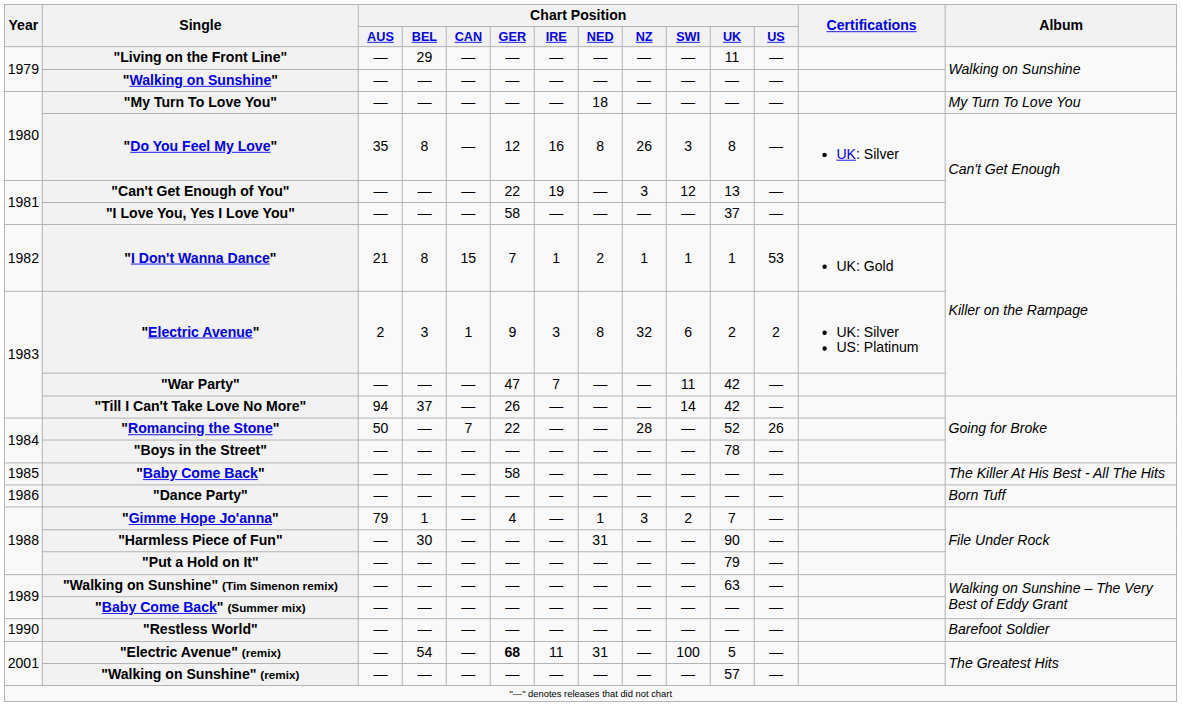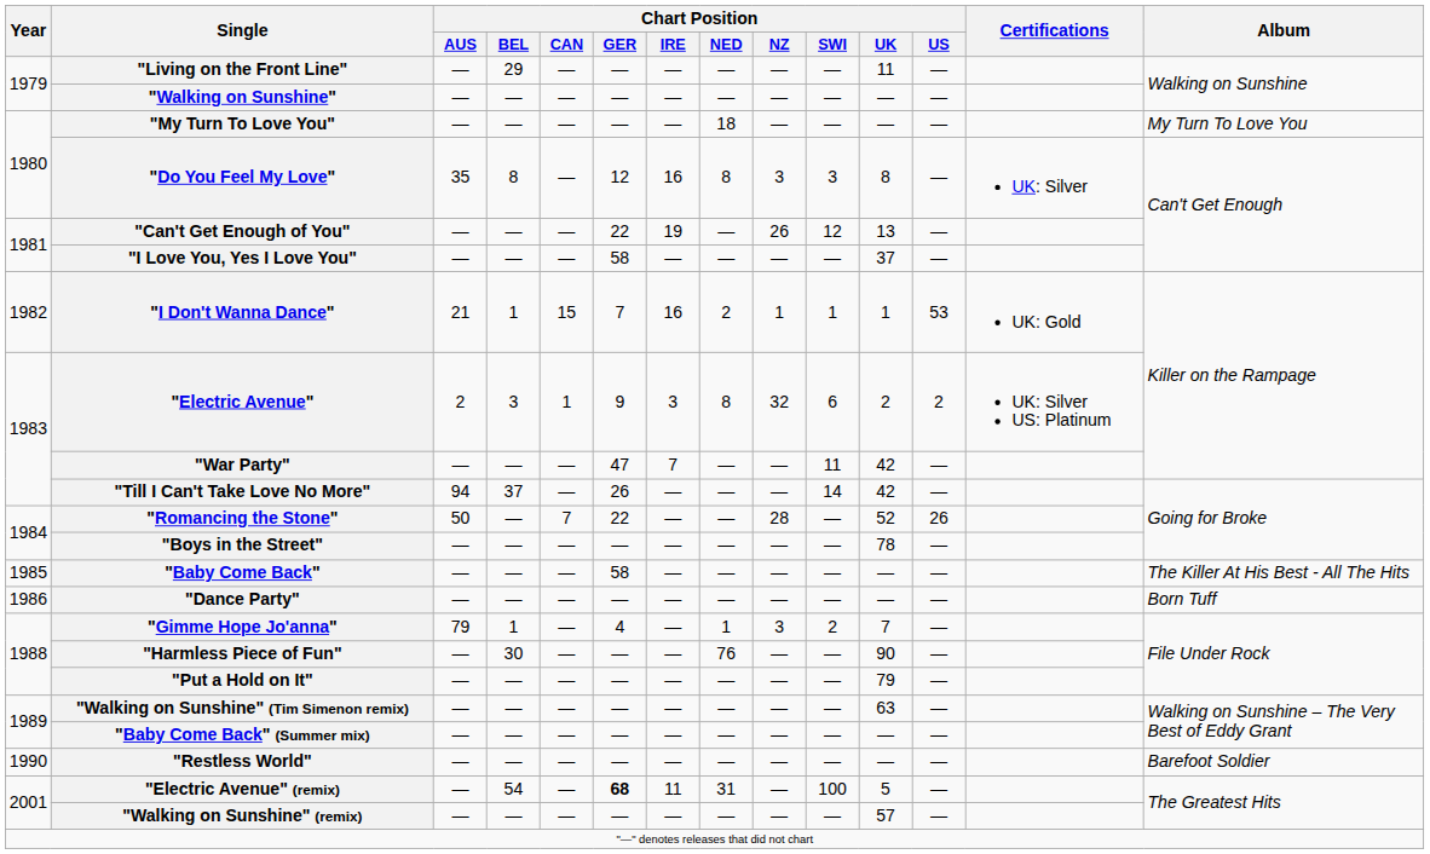 <table class="wikitable plainrowheaders" style="text-align:center;">
 <tr>
 <th rowspan="2">Year</th>
 <th rowspan="2" style="width:22em;">Single</th>
 <th colspan="10">Chart Position</th>
 <th rowspan="2" style="width:10em;"><a href='#'>Certifications</a></th>
 <th rowspan="2" style="width:16em;">Album</th>
 </tr>
 <tr>
 <th scope="col" style="width:3em;font-size:90%;"><a href='#'>AUS</a><br></th>
 <th style="width:3em;font-size:90%"><a href='#'>BEL</a><br></th>
 <th style="width:3em;font-size:90%;"><a href='#'>CAN</a><br></th>
 <th style="width:3em;font-size:90%"><a href='#'>GER</a><br></th>
 <th style="width:3em;font-size:90%"><a href='#'>IRE</a><br></th>
 <th style="width:3em;font-size:90%"><a href='#'>NED</a><br></th>
 <th style="width:3em;font-size:90%"><a href='#'>NZ</a><br></th>
 <th style="width:3em;font-size:90%"><a href='#'>SWI</a><br></th>
 <th style="width:3em;font-size:90%"><a href='#'>UK</a><br></th>
 <th style="width:3em;font-size:90%"><a href='#'>US</a><br></th>
 </tr>
 <tr>
 <td rowspan="2">1979</td>
 <th scope="row">"Living on the Front Line"</th>
 <td>—</td>
 <td>29</td>
 <td>—</td>
 <td>—</td>
 <td>—</td>
 <td>—</td>
 <td>—</td>
 <td>—</td>
 <td>11</td>
 <td>—</td>
 <td></td>
 <td style="text-align:left;" rowspan="2"><em>Walking on Sunshine</em></td>
 </tr>
 <tr>
 <th scope="row">"<a href='#'>Walking on Sunshine</a>"</th>
 <td>—</td>
 <td>—</td>
 <td>—</td>
 <td>—</td>
 <td>—</td>
 <td>—</td>
 <td>—</td>
 <td>—</td>
 <td>—</td>
 <td>—</td>
 <td></td>
 </tr>
 <tr>
 <td rowspan="2">1980</td>
 <th scope="row">"My Turn To Love You"</th>
 <td>—</td>
 <td>—</td>
 <td>—</td>
 <td>—</td>
 <td>—</td>
 <td>18</td>
 <td>—</td>
 <td>—</td>
 <td>—</td>
 <td>—</td>
 <td></td>
 <td style="text-align:left;" rowspan="1"><em>My Turn To Love You</em></td>
 </tr>
 <tr>
 <th scope="row">"<a href='#'>Do You Feel My Love</a>"</th>
 <td>35</td>
 <td>8</td>
 <td>—</td>
 <td>12</td>
 <td>16</td>
 <td>8</td>
-<td>26</td>
+<td>3</td>
 <td>3</td>
 <td>8</td>
 <td>—</td>
 <td style="text-align:left;"><br><ul><li><a href='#'>UK</a>: Silver</li></ul></td>
 <td style="text-align:left;" rowspan="3"><em>Can't Get Enough</em></td>
 </tr>
 <tr>
 <td rowspan="2">1981</td>
 <th scope="row">"Can't Get Enough of You"</th>
 <td>—</td>
 <td>—</td>
 <td>—</td>
 <td>22</td>
 <td>19</td>
 <td>—</td>
-<td>3</td>
+<td>26</td>
 <td>12</td>
 <td>13</td>
 <td>—</td>
 <td></td>
 </tr>
 <tr>
 <th scope="row">"I Love You, Yes I Love You"</th>
 <td>—</td>
 <td>—</td>
 <td>—</td>
 <td>58</td>
 <td>—</td>
 <td>—</td>
 <td>—</td>
 <td>—</td>
 <td>37</td>
 <td>—</td>
 <td></td>
 </tr>
 <tr>
 <td>1982</td>
 <th scope="row">"<a href='#'>I Don't Wanna Dance</a>"</th>
 <td>21</td>
-<td>8</td>
+<td>1</td>
 <td>15</td>
 <td>7</td>
-<td>1</td>
+<td>16</td>
 <td>2</td>
 <td>1</td>
 <td>1</td>
 <td>1</td>
 <td>53</td>
 <td style="text-align:left;"><br><ul><li>UK: Gold</li></ul></td>
 <td style="text-align:left;" rowspan="3"><em>Killer on the Rampage</em></td>
 </tr>
 <tr>
 <td rowspan="3">1983</td>
 <th scope="row">"<a href='#'>Electric Avenue</a>"</th>
 <td>2</td>
 <td>3</td>
 <td>1</td>
 <td>9</td>
 <td>3</td>
 <td>8</td>
 <td>32</td>
 <td>6</td>
 <td>2</td>
 <td>2</td>
 <td style="text-align:left;"><br><ul><li>UK: Silver</li><li>US: Platinum</li></ul></td>
 </tr>
 <tr>
 <th scope="row">"War Party"</th>
 <td>—</td>
 <td>—</td>
 <td>—</td>
 <td>47</td>
 <td>7</td>
 <td>—</td>
 <td>—</td>
 <td>11</td>
 <td>42</td>
 <td>—</td>
 <td></td>
 </tr>
 <tr>
 <th scope="row">"Till I Can't Take Love No More"</th>
 <td>94</td>
 <td>37</td>
 <td>—</td>
 <td>26</td>
 <td>—</td>
 <td>—</td>
 <td>—</td>
 <td>14</td>
 <td>42</td>
 <td>—</td>
 <td></td>
 <td style="text-align:left;" rowspan="3"><em>Going for Broke</em></td>
 </tr>
 <tr>
 <td rowspan="2">1984</td>
 <th scope="row">"<a href='#'>Romancing the Stone</a>"</th>
 <td>50</td>
 <td>—</td>
 <td>7</td>
 <td>22</td>
 <td>—</td>
 <td>—</td>
 <td>28</td>
 <td>—</td>
 <td>52</td>
 <td>26</td>
 <td></td>
 </tr>
 <tr>
 <th scope="row">"Boys in the Street"</th>
 <td>—</td>
 <td>—</td>
 <td>—</td>
 <td>—</td>
 <td>—</td>
 <td>—</td>
 <td>—</td>
 <td>—</td>
 <td>78</td>
 <td>—</td>
 <td></td>
 </tr>
 <tr>
 <td>1985</td>
 <th scope="row">"<a href='#'>Baby Come Back</a>"</th>
 <td>—</td>
 <td>—</td>
 <td>—</td>
 <td>58</td>
 <td>—</td>
 <td>—</td>
 <td>—</td>
 <td>—</td>
 <td>—</td>
 <td>—</td>
 <td></td>
 <td style="text-align:left;"><em>The Killer At His Best - All The Hits</em></td>
 </tr>
 <tr>
 <td>1986</td>
 <th scope="row">"Dance Party"</th>
 <td>—</td>
 <td>—</td>
 <td>—</td>
 <td>—</td>
 <td>—</td>
 <td>—</td>
 <td>—</td>
 <td>—</td>
 <td>—</td>
 <td>—</td>
 <td></td>
 <td style="text-align:left;"><em>Born Tuff</em></td>
 </tr>
 <tr>
 <td rowspan="3">1988</td>
 <th scope="row">"<a href='#'>Gimme Hope Jo'anna</a>"</th>
 <td>79</td>
 <td>1</td>
 <td>—</td>
 <td>4</td>
 <td>—</td>
 <td>1</td>
 <td>3</td>
 <td>2</td>
 <td>7</td>
 <td>—</td>
 <td></td>
 <td style="text-align:left;" rowspan="3"><em>File Under Rock</em></td>
 </tr>
 <tr>
 <th scope="row">"Harmless Piece of Fun"</th>
 <td>—</td>
 <td>30</td>
 <td>—</td>
 <td>—</td>
 <td>—</td>
-<td>31</td>
+<td>76</td>
 <td>—</td>
 <td>—</td>
 <td>90</td>
 <td>—</td>
 <td></td>
 </tr>
 <tr>
 <th scope="row">"Put a Hold on It"</th>
 <td>—</td>
 <td>—</td>
 <td>—</td>
 <td>—</td>
 <td>—</td>
 <td>—</td>
 <td>—</td>
 <td>—</td>
 <td>79</td>
 <td>—</td>
 <td></td>
 </tr>
 <tr>
 <td rowspan="2">1989</td>
 <th scope="row">"Walking on Sunshine" <small>(Tim Simenon remix)</small></th>
 <td>—</td>
 <td>—</td>
 <td>—</td>
 <td>—</td>
 <td>—</td>
 <td>—</td>
 <td>—</td>
 <td>—</td>
 <td>63</td>
 <td>—</td>
 <td></td>
 <td style="text-align:left;" rowspan="2"><em>Walking on Sunshine – The Very Best of Eddy Grant</em></td>
 </tr>
 <tr>
 <th scope="row">"<a href='#'>Baby Come Back</a>" <small>(Summer mix)</small></th>
 <td>—</td>
 <td>—</td>
 <td>—</td>
 <td>—</td>
 <td>—</td>
 <td>—</td>
 <td>—</td>
 <td>—</td>
 <td>—</td>
 <td>—</td>
 <td></td>
 </tr>
 <tr>
 <td>1990</td>
 <th scope="row">"Restless World"</th>
 <td>—</td>
 <td>—</td>
 <td>—</td>
 <td>—</td>
 <td>—</td>
 <td>—</td>
 <td>—</td>
 <td>—</td>
 <td>—</td>
 <td>—</td>
 <td></td>
 <td style="text-align:left;"><em>Barefoot Soldier</em></td>
 </tr>
 <tr>
 <td rowspan="2">2001</td>
 <th scope="row">"Electric Avenue" <small>(remix)</small></th>
 <td>—</td>
 <td>54</td>
 <td>—</td>
 <td><strong>68</strong></td>
 <td>11</td>
 <td>31</td>
 <td>—</td>
 <td>100</td>
 <td>5</td>
 <td>—</td>
 <td></td>
 <td style="text-align:left;" rowspan="2"><em>The Greatest Hits</em></td>
 </tr>
 <tr>
 <th scope="row">"Walking on Sunshine" <small>(remix)</small></th>
 <td>—</td>
 <td>—</td>
 <td>—</td>
 <td>—</td>
 <td>—</td>
 <td>—</td>
 <td>—</td>
 <td>—</td>
 <td>57</td>
 <td>—</td>
 <td></td>
 </tr>
 <tr>
 <td colspan="16" style="font-size:8pt">"—" denotes releases that did not chart</td>
 </tr>
 </table>
